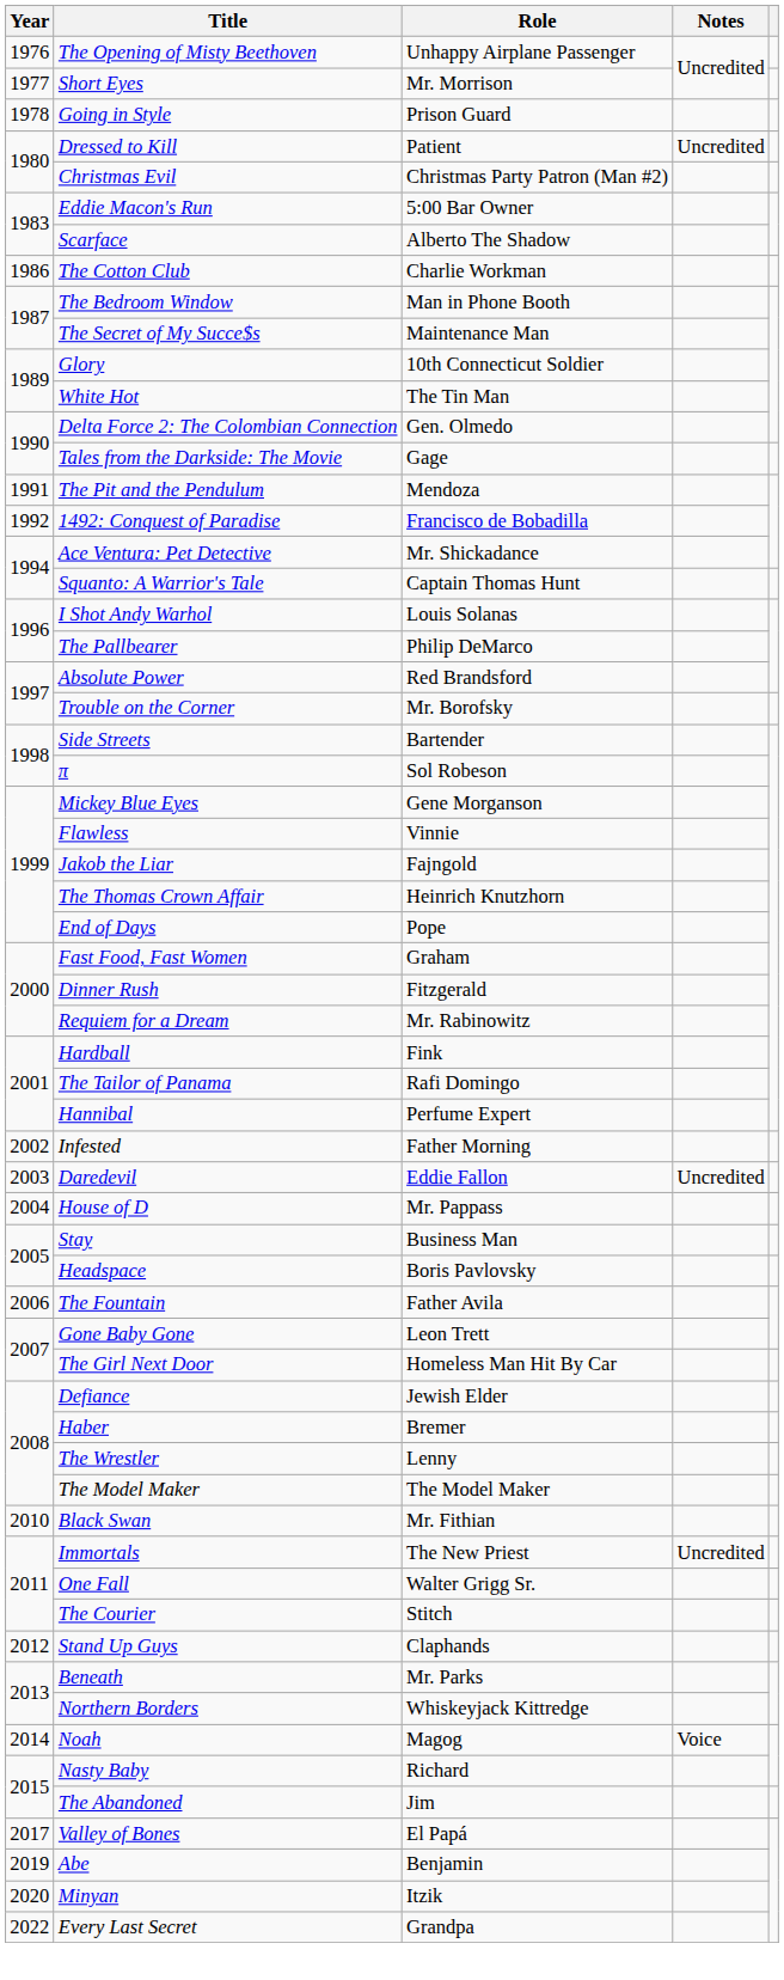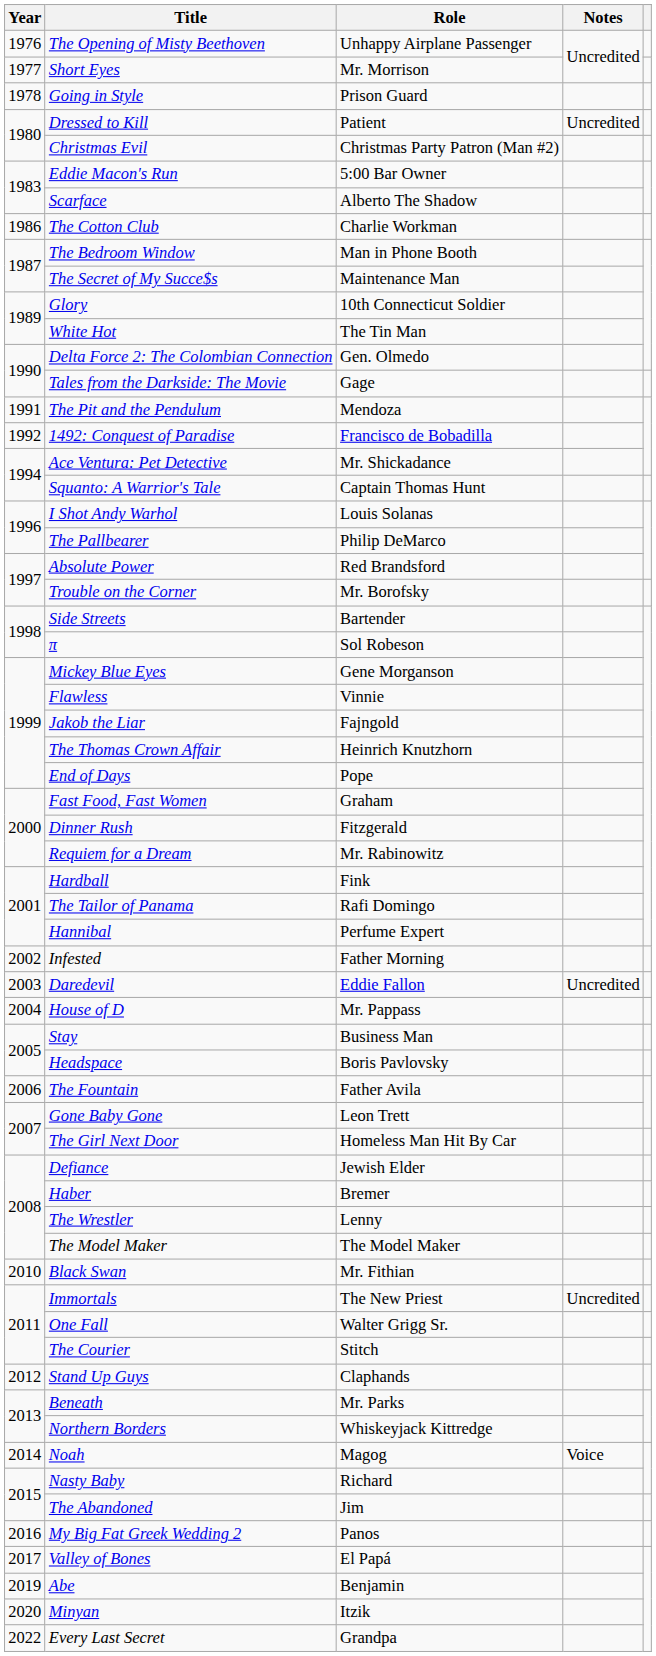 <table class="wikitable plainrowheaders sortable">
 <tr>
 <th>Year</th>
 <th>Title</th>
 <th>Role</th>
 <th scope="col" class="unsortable">Notes</th>
 <th scope="col" class="unsortable"></th>
 </tr>
 <tr>
 <td>1976</td>
 <td><em><a href='#'>The Opening of Misty Beethoven</a></em></td>
 <td>Unhappy Airplane Passenger</td>
 <td rowspan="2">Uncredited</td>
 <td></td>
 </tr>
 <tr>
 <td>1977</td>
 <td><em><a href='#'>Short Eyes</a></em></td>
 <td>Mr. Morrison</td>
 <td></td>
 </tr>
 <tr>
 <td>1978</td>
 <td><em><a href='#'>Going in Style</a></em></td>
 <td>Prison Guard</td>
 <td></td>
 <td></td>
 </tr>
 <tr>
 <td rowspan="2">1980</td>
 <td><em><a href='#'>Dressed to Kill</a></em></td>
 <td>Patient</td>
 <td>Uncredited</td>
 <td></td>
 </tr>
 <tr>
 <td><em><a href='#'>Christmas Evil</a></em></td>
 <td>Christmas Party Patron (Man #2)</td>
 <td></td>
 <td></td>
 </tr>
 <tr>
 <td rowspan="2">1983</td>
 <td><em><a href='#'>Eddie Macon's Run</a></em></td>
 <td>5:00 Bar Owner</td>
 <td></td>
 <td rowspan="2"></td>
 </tr>
 <tr>
 <td><em><a href='#'>Scarface</a></em></td>
 <td>Alberto The Shadow</td>
 <td></td>
 </tr>
 <tr>
 <td>1986</td>
 <td><em><a href='#'>The Cotton Club</a></em></td>
 <td>Charlie Workman</td>
 <td></td>
 <td></td>
 </tr>
 <tr>
 <td rowspan="2">1987</td>
 <td><em><a href='#'>The Bedroom Window</a></em></td>
 <td>Man in Phone Booth</td>
 <td></td>
 <td rowspan="5"></td>
 </tr>
 <tr>
 <td><em><a href='#'>The Secret of My Succe$s</a></em></td>
 <td>Maintenance Man</td>
 <td></td>
 </tr>
 <tr>
 <td rowspan="2">1989</td>
 <td><em><a href='#'>Glory</a></em></td>
 <td>10th Connecticut Soldier</td>
 <td></td>
 </tr>
 <tr>
 <td><em><a href='#'>White Hot</a></em></td>
 <td>The Tin Man</td>
 <td></td>
 </tr>
 <tr>
 <td rowspan="2">1990</td>
 <td><em><a href='#'>Delta Force 2: The Colombian Connection</a></em></td>
 <td>Gen. Olmedo</td>
 <td></td>
 </tr>
 <tr>
 <td><em><a href='#'>Tales from the Darkside: The Movie</a></em></td>
 <td>Gage</td>
 <td></td>
 <td></td>
 </tr>
 <tr>
 <td>1991</td>
 <td><em><a href='#'>The Pit and the Pendulum</a></em></td>
 <td>Mendoza</td>
 <td></td>
 <td rowspan="3"></td>
 </tr>
 <tr>
 <td>1992</td>
 <td><em><a href='#'>1492: Conquest of Paradise</a></em></td>
 <td><a href='#'>Francisco de Bobadilla</a></td>
 <td></td>
 </tr>
 <tr>
 <td rowspan="2">1994</td>
 <td><em><a href='#'>Ace Ventura: Pet Detective</a></em></td>
 <td>Mr. Shickadance</td>
 <td></td>
 </tr>
 <tr>
 <td><em><a href='#'>Squanto: A Warrior's Tale</a></em></td>
 <td>Captain Thomas Hunt</td>
 <td></td>
 <td></td>
 </tr>
 <tr>
 <td rowspan="2">1996</td>
 <td><em><a href='#'>I Shot Andy Warhol</a></em></td>
 <td>Louis Solanas</td>
 <td></td>
 <td rowspan="3"></td>
 </tr>
 <tr>
 <td><em><a href='#'>The Pallbearer</a></em></td>
 <td>Philip DeMarco</td>
 <td></td>
 </tr>
 <tr>
 <td rowspan="2">1997</td>
 <td><em><a href='#'>Absolute Power</a></em></td>
 <td>Red Brandsford</td>
 <td></td>
 </tr>
 <tr>
 <td><em><a href='#'>Trouble on the Corner</a></em></td>
 <td>Mr. Borofsky</td>
 <td></td>
 <td></td>
 </tr>
 <tr>
 <td rowspan="2">1998</td>
 <td><em><a href='#'>Side Streets</a></em></td>
 <td>Bartender</td>
 <td></td>
 <td rowspan="13"></td>
 </tr>
 <tr>
 <td><em><a href='#'>π</a></em></td>
 <td>Sol Robeson</td>
 <td></td>
 </tr>
 <tr>
 <td rowspan="5">1999</td>
 <td><em><a href='#'>Mickey Blue Eyes</a></em></td>
 <td>Gene Morganson</td>
 <td></td>
 </tr>
 <tr>
 <td><em><a href='#'>Flawless</a></em></td>
 <td>Vinnie</td>
 <td></td>
 </tr>
 <tr>
 <td><em><a href='#'>Jakob the Liar</a></em></td>
 <td>Fajngold</td>
 <td></td>
 </tr>
 <tr>
 <td><em><a href='#'>The Thomas Crown Affair</a></em></td>
 <td>Heinrich Knutzhorn</td>
 <td></td>
 </tr>
 <tr>
 <td><em><a href='#'>End of Days</a></em></td>
 <td>Pope</td>
 <td></td>
 </tr>
 <tr>
 <td rowspan="3">2000</td>
 <td><em><a href='#'>Fast Food, Fast Women</a></em></td>
 <td>Graham</td>
 <td></td>
 </tr>
 <tr>
 <td><em><a href='#'>Dinner Rush</a></em></td>
 <td>Fitzgerald</td>
 <td></td>
 </tr>
 <tr>
 <td><em><a href='#'>Requiem for a Dream</a></em></td>
 <td>Mr. Rabinowitz</td>
 <td></td>
 </tr>
 <tr>
 <td rowspan="3">2001</td>
 <td><em><a href='#'>Hardball</a></em></td>
 <td>Fink</td>
 <td></td>
 </tr>
 <tr>
 <td><em><a href='#'>The Tailor of Panama</a></em></td>
 <td>Rafi Domingo</td>
 <td></td>
 </tr>
 <tr>
 <td><em><a href='#'>Hannibal</a></em></td>
 <td>Perfume Expert</td>
 <td></td>
 </tr>
 <tr>
 <td>2002</td>
 <td><em>Infested</em></td>
 <td>Father Morning</td>
 <td></td>
 <td></td>
 </tr>
 <tr>
 <td>2003</td>
 <td><em><a href='#'>Daredevil</a></em></td>
 <td><a href='#'>Eddie Fallon</a></td>
 <td>Uncredited</td>
 <td></td>
 </tr>
 <tr>
 <td>2004</td>
 <td><em><a href='#'>House of D</a></em></td>
 <td>Mr. Pappass</td>
 <td></td>
 <td></td>
 </tr>
 <tr>
 <td rowspan="2">2005</td>
 <td><em><a href='#'>Stay</a></em></td>
 <td>Business Man</td>
 <td></td>
 <td></td>
 </tr>
 <tr>
 <td><em><a href='#'>Headspace</a></em></td>
 <td>Boris Pavlovsky</td>
 <td></td>
 <td></td>
 </tr>
 <tr>
 <td>2006</td>
 <td><em><a href='#'>The Fountain</a></em></td>
 <td>Father Avila</td>
 <td></td>
 <td rowspan="2"></td>
 </tr>
 <tr>
 <td rowspan="2">2007</td>
 <td><em><a href='#'>Gone Baby Gone</a></em></td>
 <td>Leon Trett</td>
 <td></td>
 </tr>
 <tr>
 <td><em><a href='#'>The Girl Next Door</a></em></td>
 <td>Homeless Man Hit By Car</td>
 <td></td>
 <td></td>
 </tr>
 <tr>
 <td rowspan="4">2008</td>
 <td><em><a href='#'>Defiance</a></em></td>
 <td>Jewish Elder</td>
 <td></td>
 <td></td>
 </tr>
 <tr>
 <td><em><a href='#'>Haber</a></em></td>
 <td>Bremer</td>
 <td></td>
 <td></td>
 </tr>
 <tr>
 <td><em><a href='#'>The Wrestler</a></em></td>
 <td>Lenny</td>
 <td></td>
 <td></td>
 </tr>
 <tr>
 <td><em>The Model Maker</em></td>
 <td>The Model Maker</td>
 <td></td>
 <td></td>
 </tr>
 <tr>
 <td>2010</td>
 <td><em><a href='#'>Black Swan</a></em></td>
 <td>Mr. Fithian</td>
 <td></td>
 <td></td>
 </tr>
 <tr>
 <td rowspan="3">2011</td>
 <td><em><a href='#'>Immortals</a></em></td>
 <td>The New Priest</td>
 <td>Uncredited</td>
 <td></td>
 </tr>
 <tr>
 <td><em><a href='#'>One Fall</a></em></td>
 <td>Walter Grigg Sr.</td>
 <td></td>
 <td></td>
 </tr>
 <tr>
 <td><em><a href='#'>The Courier</a></em></td>
 <td>Stitch</td>
 <td></td>
 <td></td>
 </tr>
 <tr>
 <td>2012</td>
 <td><em><a href='#'>Stand Up Guys</a></em></td>
 <td>Claphands</td>
 <td></td>
 <td></td>
 </tr>
 <tr>
 <td rowspan="2">2013</td>
 <td><em><a href='#'>Beneath</a></em></td>
 <td>Mr. Parks</td>
 <td></td>
 <td rowspan="2"></td>
 </tr>
 <tr>
 <td><em><a href='#'>Northern Borders</a></em></td>
 <td>Whiskeyjack Kittredge</td>
 <td></td>
 </tr>
 <tr>
 <td>2014</td>
 <td><em><a href='#'>Noah</a></em></td>
 <td>Magog</td>
 <td>Voice</td>
 <td rowspan="2"></td>
 </tr>
 <tr>
 <td rowspan="2">2015</td>
 <td><em><a href='#'>Nasty Baby</a></em></td>
 <td>Richard</td>
 <td></td>
 </tr>
 <tr>
 <td><em><a href='#'>The Abandoned</a></em></td>
 <td>Jim</td>
 <td></td>
 <td></td>
 </tr>
 <tr>
+<td>2016</td>
+<td><em><a href='#'>My Big Fat Greek Wedding 2</a></em></td>
+<td>Panos</td>
+<td></td>
+<td></td>
+</tr>
+<tr>
 <td>2017</td>
 <td><em><a href='#'>Valley of Bones</a></em></td>
 <td>El Papá</td>
 <td></td>
 <td rowspan="4"></td>
 </tr>
 <tr>
 <td>2019</td>
 <td><em><a href='#'>Abe</a></em></td>
 <td>Benjamin</td>
 <td></td>
 </tr>
 <tr>
 <td>2020</td>
 <td><em><a href='#'>Minyan</a></em></td>
 <td>Itzik</td>
 <td></td>
 </tr>
 <tr>
 <td>2022</td>
 <td><em>Every Last Secret</em></td>
 <td>Grandpa</td>
 <td></td>
 </tr>
 </table>
